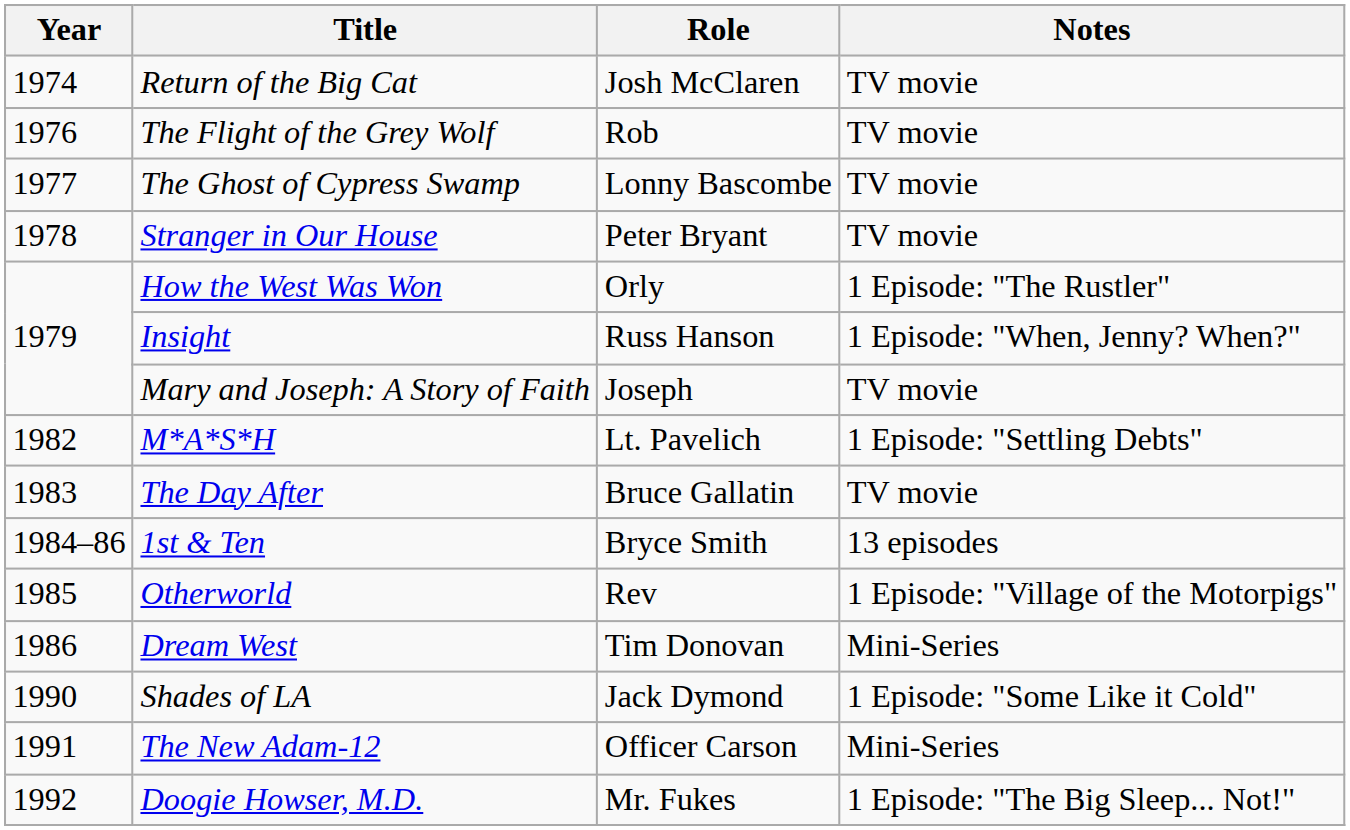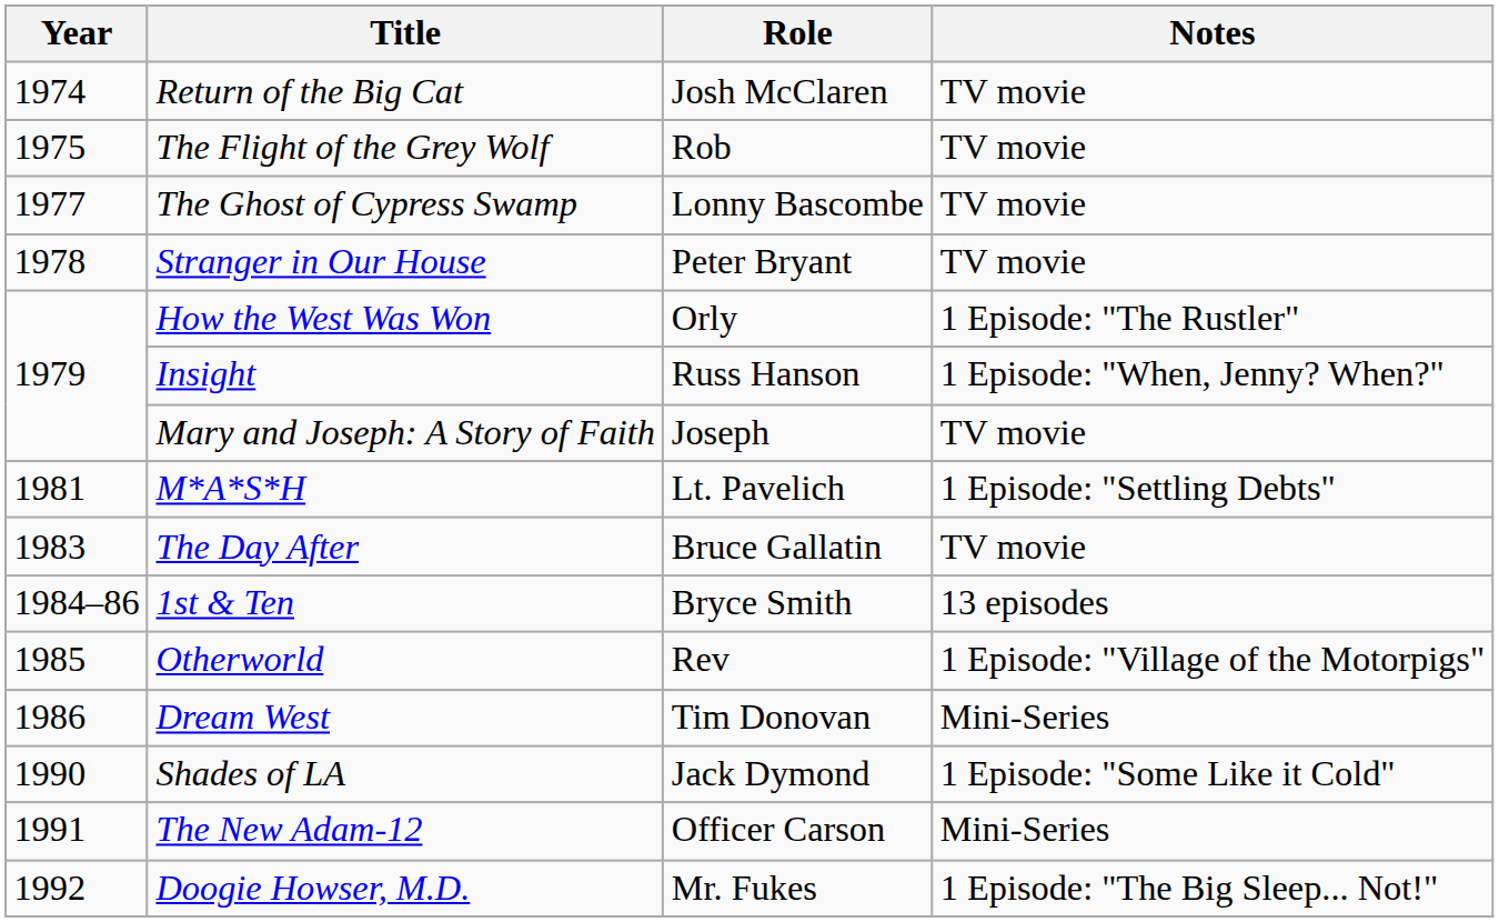 <table class="wikitable sortable">
 <tr>
 <th>Year</th>
 <th>Title</th>
 <th>Role</th>
 <th class="unsortable">Notes</th>
 </tr>
 <tr>
 <td>1974</td>
 <td><em>Return of the Big Cat</em></td>
 <td>Josh McClaren</td>
 <td>TV movie</td>
 </tr>
 <tr>
-<td>1976</td>
+<td>1975</td>
 <td><em>The Flight of the Grey Wolf</em></td>
 <td>Rob</td>
 <td>TV movie</td>
 </tr>
 <tr>
 <td>1977</td>
 <td><em>The Ghost of Cypress Swamp</em></td>
 <td>Lonny Bascombe</td>
 <td>TV movie</td>
 </tr>
 <tr>
 <td>1978</td>
 <td><em><a href='#'>Stranger in Our House</a></em></td>
 <td>Peter Bryant</td>
 <td>TV movie</td>
 </tr>
 <tr>
 <td rowspan="3">1979</td>
 <td><em><a href='#'>How the West Was Won</a></em></td>
 <td>Orly</td>
 <td>1 Episode: "The Rustler"</td>
 </tr>
 <tr>
 <td><em><a href='#'>Insight</a></em></td>
 <td>Russ Hanson</td>
 <td>1 Episode: "When, Jenny? When?"</td>
 </tr>
 <tr>
 <td><em>Mary and Joseph: A Story of Faith</em></td>
 <td>Joseph</td>
 <td>TV movie</td>
 </tr>
 <tr>
-<td>1982</td>
+<td>1981</td>
 <td><em><a href='#'>M*A*S*H</a></em></td>
 <td>Lt. Pavelich</td>
 <td>1 Episode: "Settling Debts"</td>
 </tr>
 <tr>
 <td>1983</td>
 <td><em><a href='#'>The Day After</a></em></td>
 <td>Bruce Gallatin</td>
 <td>TV movie</td>
 </tr>
 <tr>
 <td>1984–86</td>
 <td><em><a href='#'>1st & Ten</a></em></td>
 <td>Bryce Smith</td>
 <td>13 episodes</td>
 </tr>
 <tr>
 <td>1985</td>
 <td><em><a href='#'>Otherworld</a></em></td>
 <td>Rev</td>
 <td>1 Episode: "Village of the Motorpigs"</td>
 </tr>
 <tr>
 <td>1986</td>
 <td><em><a href='#'>Dream West</a></em></td>
 <td>Tim Donovan</td>
 <td>Mini-Series</td>
 </tr>
 <tr>
 <td>1990</td>
 <td><em>Shades of LA</em></td>
 <td>Jack Dymond</td>
 <td>1 Episode: "Some Like it Cold"</td>
 </tr>
 <tr>
 <td>1991</td>
 <td><em><a href='#'>The New Adam-12</a></em></td>
 <td>Officer Carson</td>
 <td>Mini-Series</td>
 </tr>
 <tr>
 <td>1992</td>
 <td><em><a href='#'>Doogie Howser, M.D.</a></em></td>
 <td>Mr. Fukes</td>
 <td>1 Episode: "The Big Sleep... Not!"</td>
 </tr>
 <tr>
 </tr>
 </table>
